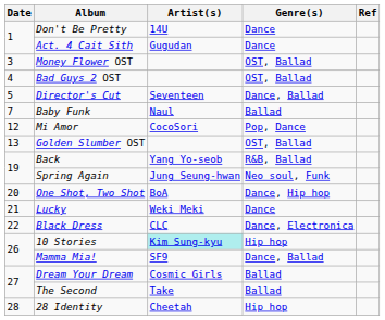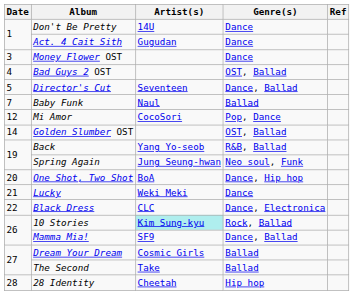 <table class="wikitable">
 <tr>
 <th>Date</th>
 <th>Album</th>
 <th>Artist(s)</th>
 <th>Genre(s)</th>
 <th>Ref</th>
 </tr>
 <tr>
 <td rowspan=2>1</td>
 <td><em>Don't Be Pretty</em></td>
 <td><a href='#'>14U</a></td>
 <td><a href='#'>Dance</a></td>
 <td></td>
 </tr>
 <tr>
 <td><em><a href='#'>Act. 4 Cait Sith</a></em></td>
 <td><a href='#'>Gugudan</a></td>
 <td><a href='#'>Dance</a></td>
 <td></td>
 </tr>
 <tr>
 <td>3</td>
 <td><em><a href='#'>Money Flower</a></em> OST</td>
 <td></td>
-<td><a href='#'>OST</a>, <a href='#'>Ballad</a></td>
+<td><a href='#'>Dance</a></td>
 <td></td>
 </tr>
 <tr>
 <td>4</td>
 <td><em><a href='#'>Bad Guys 2</a></em> OST</td>
 <td></td>
 <td><a href='#'>OST</a>, <a href='#'>Ballad</a></td>
 <td></td>
 </tr>
 <tr>
 <td>5</td>
 <td><em><a href='#'>Director's Cut</a></em></td>
 <td><a href='#'>Seventeen</a></td>
 <td><a href='#'>Dance</a>, <a href='#'>Ballad</a></td>
 <td></td>
 </tr>
 <tr>
 <td>7</td>
 <td><em>Baby Funk</em></td>
 <td><a href='#'>Naul</a></td>
 <td><a href='#'>Ballad</a></td>
 <td></td>
 </tr>
 <tr>
 <td>12</td>
 <td><em>Mi Amor</em></td>
 <td><a href='#'>CocoSori</a></td>
 <td><a href='#'>Pop</a>, <a href='#'>Dance</a></td>
 <td></td>
 </tr>
 <tr>
-<td>13</td>
+<td>14</td>
 <td><em><a href='#'>Golden Slumber</a></em> OST</td>
 <td></td>
 <td><a href='#'>OST</a>, <a href='#'>Ballad</a></td>
 <td></td>
 </tr>
 <tr>
 <td rowspan=2>19</td>
 <td><em>Back</em></td>
 <td><a href='#'>Yang Yo-seob</a></td>
 <td><a href='#'>R&B</a>, <a href='#'>Ballad</a></td>
 <td></td>
 </tr>
 <tr>
 <td><em>Spring Again</em></td>
 <td><a href='#'>Jung Seung-hwan</a></td>
 <td><a href='#'>Neo soul</a>, <a href='#'>Funk</a></td>
 <td></td>
 </tr>
 <tr>
 <td>20</td>
 <td><em><a href='#'>One Shot, Two Shot</a></em></td>
 <td><a href='#'>BoA</a></td>
 <td><a href='#'>Dance</a>, <a href='#'>Hip hop</a></td>
 <td></td>
 </tr>
 <tr>
 <td>21</td>
 <td><em><a href='#'>Lucky</a></em></td>
 <td><a href='#'>Weki Meki</a></td>
 <td><a href='#'>Dance</a></td>
 <td></td>
 </tr>
 <tr>
 <td>22</td>
 <td><em><a href='#'>Black Dress</a></em></td>
 <td><a href='#'>CLC</a></td>
 <td><a href='#'>Dance</a>, <a href='#'>Electronica</a></td>
 <td></td>
 </tr>
 <tr>
 <td rowspan="2">26</td>
 <td><em>10 Stories</em></td>
 <td style="background: paleturquoise;"><a href='#'>Kim Sung-kyu</a></td>
-<td><a href='#'>Hip hop</a></td>
+<td><a href='#'>Rock</a>, <a href='#'>Ballad</a></td>
 <td></td>
 </tr>
 <tr>
 <td><em><a href='#'>Mamma Mia!</a></em></td>
 <td><a href='#'>SF9</a></td>
 <td><a href='#'>Dance</a>, <a href='#'>Ballad</a></td>
 <td></td>
 </tr>
 <tr>
 <td rowspan="2">27</td>
 <td><em><a href='#'>Dream Your Dream</a></em></td>
 <td><a href='#'>Cosmic Girls</a></td>
 <td><a href='#'>Ballad</a></td>
 <td></td>
 </tr>
 <tr>
 <td><em>The Second</em></td>
 <td><a href='#'>Take</a></td>
 <td><a href='#'>Ballad</a></td>
 <td></td>
 </tr>
 <tr>
 <td>28</td>
 <td><em>28 Identity</em></td>
 <td><a href='#'>Cheetah</a></td>
 <td><a href='#'>Hip hop</a></td>
 <td></td>
 </tr>
 </table>
